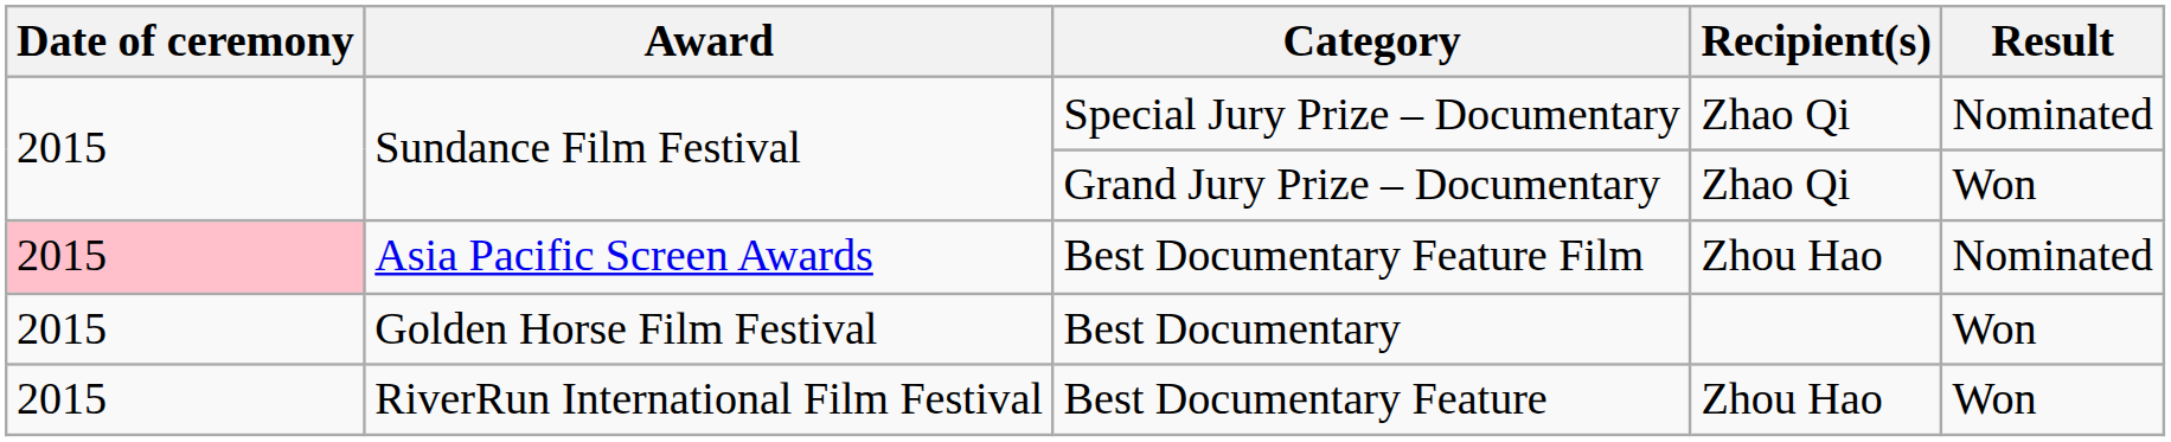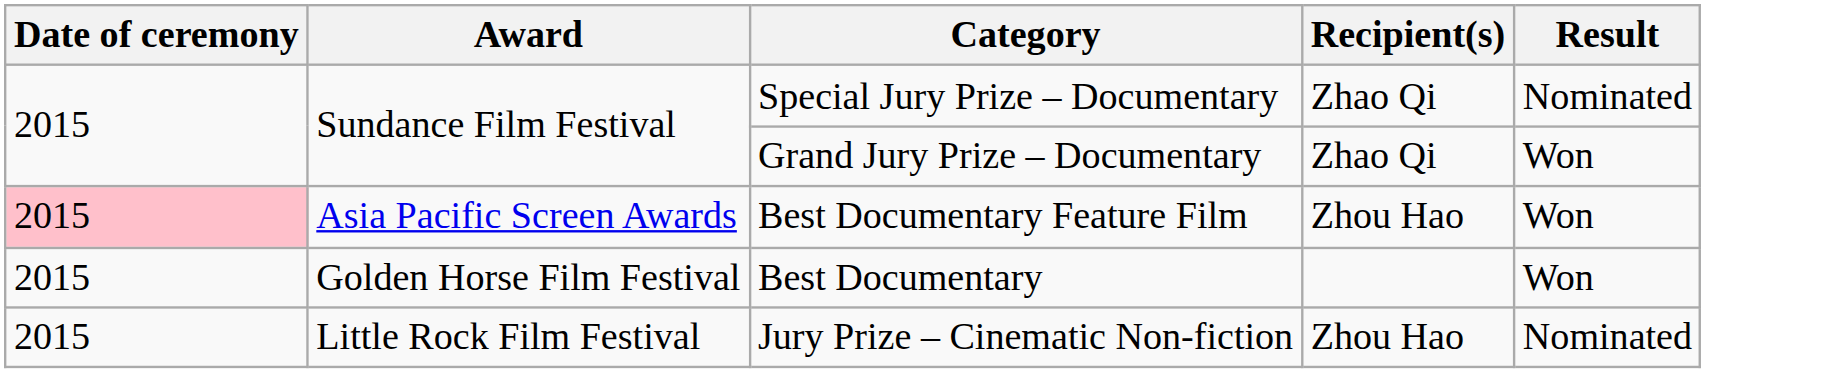 <table class="wikitable">
 <tr>
 <th>Date of ceremony</th>
 <th>Award</th>
 <th>Category</th>
 <th>Recipient(s)</th>
 <th>Result</th>
 </tr>
 <tr>
 <td rowspan="2">2015</td>
 <td rowspan="2">Sundance Film Festival</td>
 <td>Special Jury Prize – Documentary</td>
 <td>Zhao Qi</td>
 <td>Nominated</td>
 </tr>
 <tr>
 <td>Grand Jury Prize – Documentary</td>
 <td>Zhao Qi</td>
 <td>Won</td>
 </tr>
 <tr>
 <td style="background: pink;">2015</td>
 <td rowspan="1"><a href='#'>Asia Pacific Screen Awards</a></td>
 <td>Best Documentary Feature Film</td>
 <td>Zhou Hao</td>
-<td>Nominated</td>
+<td>Won</td>
 </tr>
 <tr>
 <td>2015</td>
 <td rowspan="1">Golden Horse Film Festival</td>
 <td>Best Documentary</td>
 <td></td>
 <td>Won</td>
 </tr>
 <tr>
 <td>2015</td>
-<td>RiverRun International Film Festival</td>
-<td>Best Documentary Feature</td>
+<td>Little Rock Film Festival</td>
+<td>Jury Prize – Cinematic Non-fiction</td>
 <td>Zhou Hao</td>
-<td>Won</td>
+<td>Nominated</td>
 </tr>
 </table>
